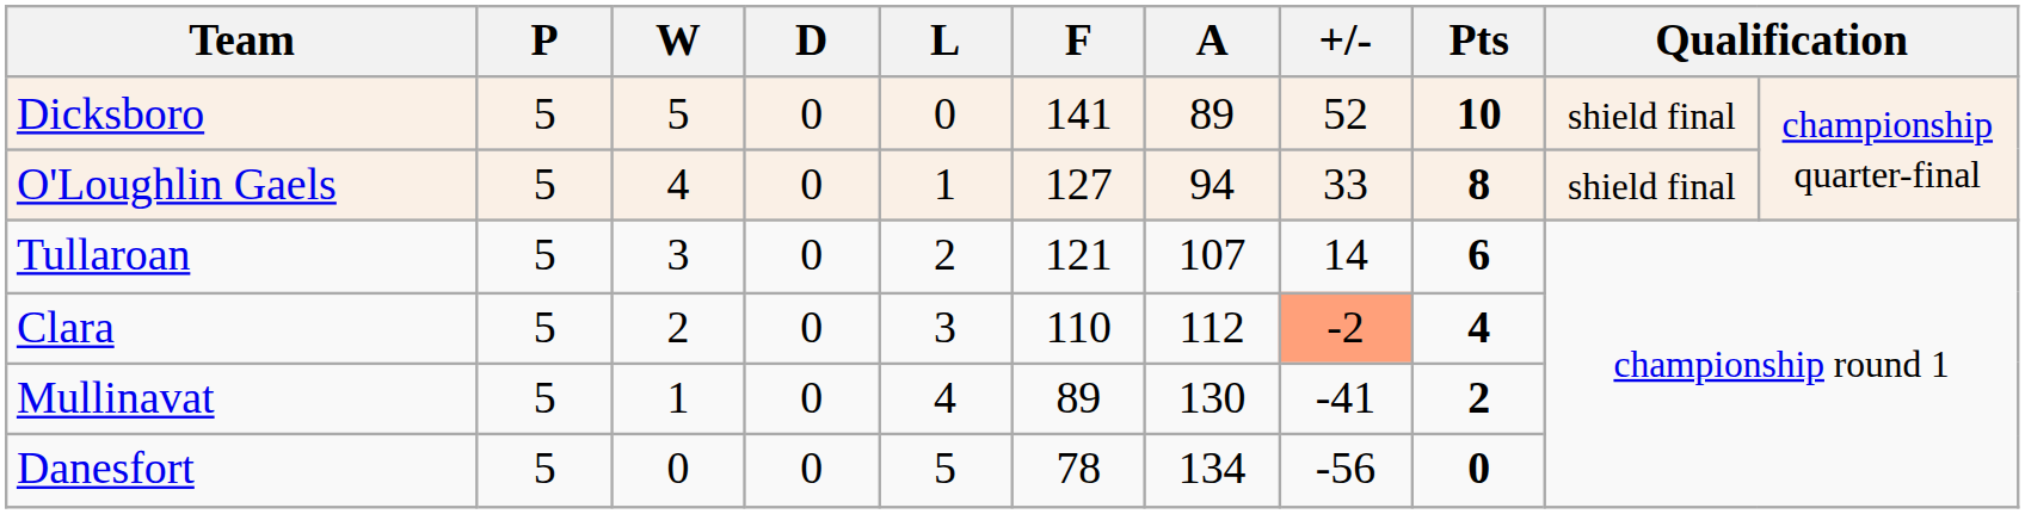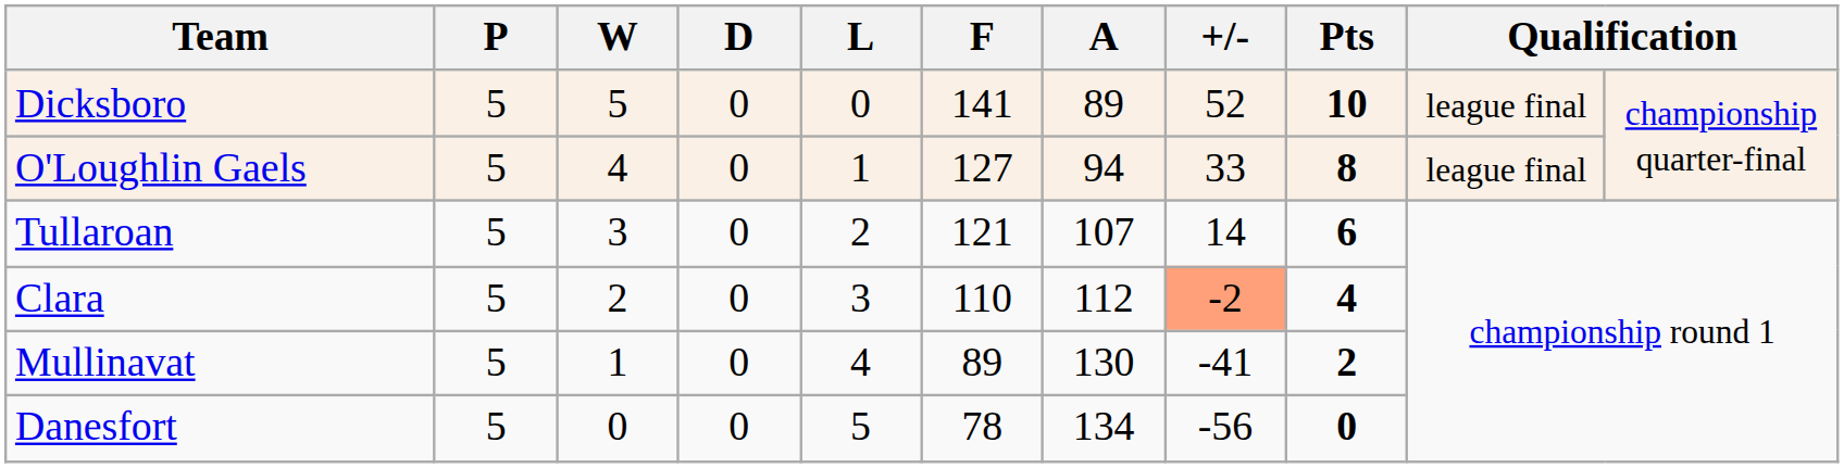 <table class=wikitable style="text-align: center;">
 <tr>
 <th style="width: 160px;">Team</th>
 <th style="width: 40px;">P</th>
 <th style="width: 40px;">W</th>
 <th style="width: 40px;">D</th>
 <th style="width: 40px;">L</th>
 <th style="width: 40px;">F</th>
 <th style="width: 40px;">A</th>
 <th style="width: 40px;">+/-</th>
 <th style="width: 40px;">Pts</th>
 <th style="width: 160px;" colspan="2">Qualification</th>
 </tr>
 <tr align=center style="background:Linen;">
 <td style="text-align:left;"> <a href='#'>Dicksboro</a></td>
 <td>5</td>
 <td>5</td>
 <td>0</td>
 <td>0</td>
 <td>141</td>
 <td>89</td>
 <td>52</td>
 <td><strong>10</strong></td>
-<td><small>shield final</small></td>
+<td><small>league final</small></td>
 <td rowspan="2"><small><a href='#'>championship</a><br> quarter-final</small></td>
 </tr>
 <tr style="background:Linen;">
 <td style="text-align:left;"> <a href='#'>O'Loughlin Gaels</a></td>
 <td>5</td>
 <td>4</td>
 <td>0</td>
 <td>1</td>
 <td>127</td>
 <td>94</td>
 <td>33</td>
 <td><strong>8</strong></td>
-<td><small>shield final</small></td>
+<td><small>league final</small></td>
 </tr>
 <tr>
 <td style="text-align:left;"> <a href='#'>Tullaroan</a></td>
 <td>5</td>
 <td>3</td>
 <td>0</td>
 <td>2</td>
 <td>121</td>
 <td>107</td>
 <td>14</td>
 <td><strong>6</strong></td>
 <td rowspan="4" colspan="2"><small><a href='#'>championship</a> round 1</small></td>
 </tr>
 <tr>
 <td style="text-align:left;"> <a href='#'>Clara</a></td>
 <td>5</td>
 <td>2</td>
 <td>0</td>
 <td>3</td>
 <td>110</td>
 <td>112</td>
 <td style="background: lightsalmon;">-2</td>
 <td><strong>4</strong></td>
 </tr>
 <tr>
 <td style="text-align:left;"> <a href='#'>Mullinavat</a></td>
 <td>5</td>
 <td>1</td>
 <td>0</td>
 <td>4</td>
 <td>89</td>
 <td>130</td>
 <td>-41</td>
 <td><strong>2</strong></td>
 </tr>
 <tr>
 <td style="text-align:left;"> <a href='#'>Danesfort</a></td>
 <td>5</td>
 <td>0</td>
 <td>0</td>
 <td>5</td>
 <td>78</td>
 <td>134</td>
 <td>-56</td>
 <td><strong>0</strong></td>
 </tr>
 </table>
